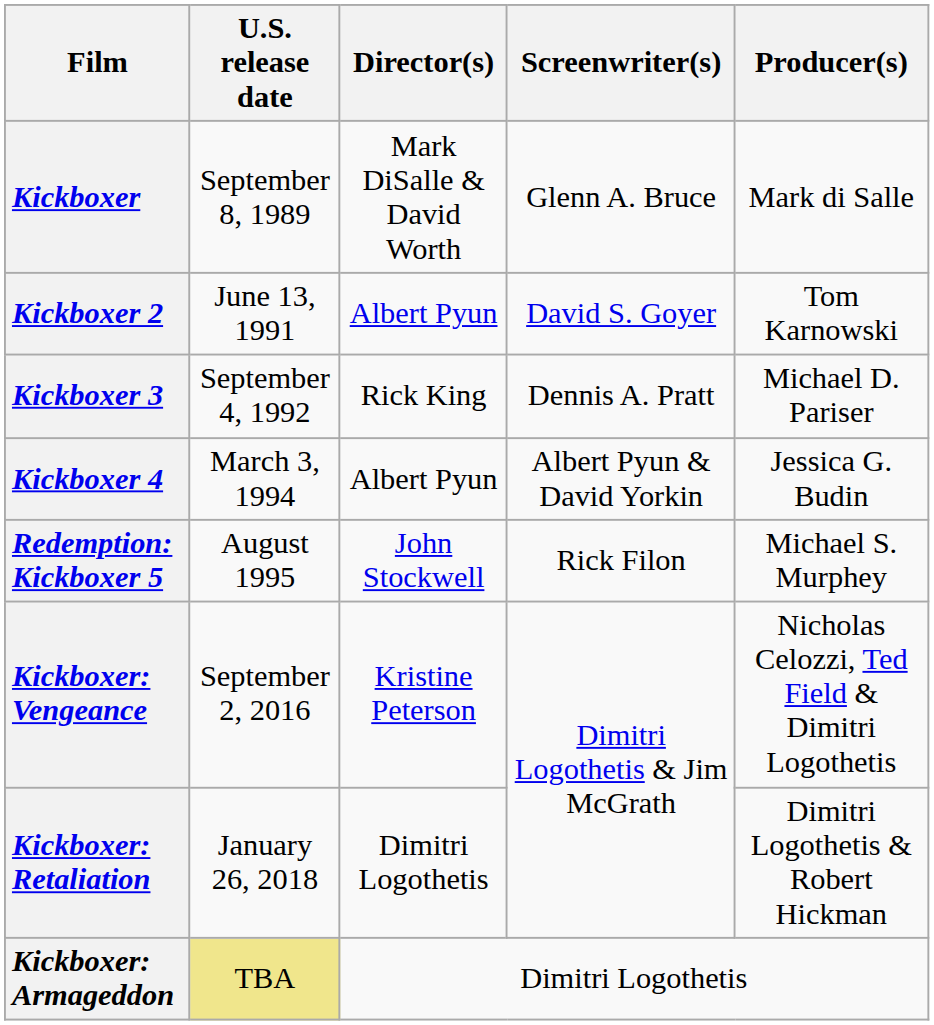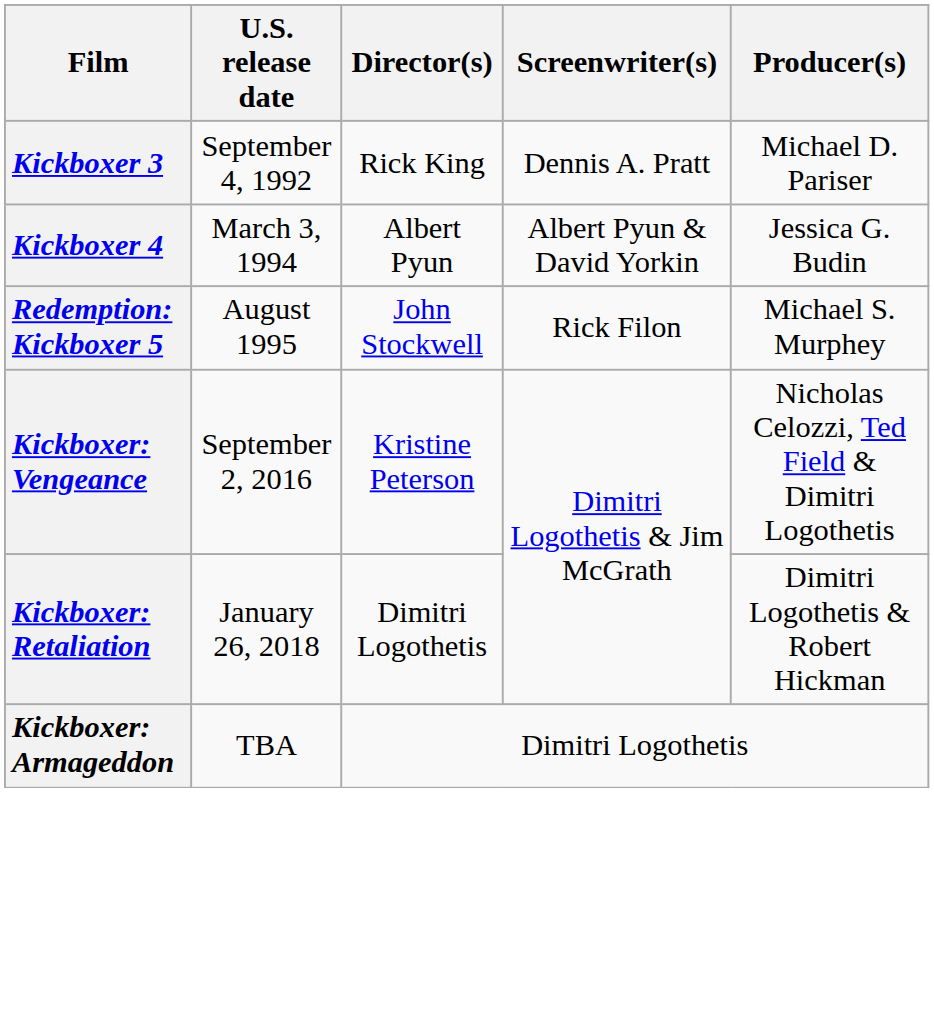 <table class="wikitable plainrowheaders"  style="text-align:center; width:78%;">
 <tr>
 <th scope="col">Film</th>
 <th scope="col">U.S. release date</th>
 <th scope="col">Director(s)</th>
 <th scope="col">Screenwriter(s)</th>
 <th scope="col">Producer(s)</th>
-</tr>
-<tr>
-<th scope="row" style="text-align:left"><em><a href='#'>Kickboxer</a></em></th>
-<td>September 8, 1989</td>
-<td>Mark DiSalle & David Worth</td>
-<td>Glenn A. Bruce</td>
-<td>Mark di Salle</td>
-</tr>
-<tr>
-<th scope="row" style="text-align:left"><em><a href='#'>Kickboxer 2</a></em></th>
-<td>June 13, 1991</td>
-<td><a href='#'>Albert Pyun</a></td>
-<td><a href='#'>David S. Goyer</a></td>
-<td>Tom Karnowski</td>
 </tr>
 <tr>
 <th scope="row" style="text-align:left"><em><a href='#'>Kickboxer 3</a></em></th>
 <td>September 4, 1992</td>
 <td>Rick King</td>
 <td>Dennis A. Pratt</td>
 <td>Michael D. Pariser</td>
 </tr>
 <tr>
 <th scope="row" style="text-align:left"><em><a href='#'>Kickboxer 4</a></em></th>
 <td>March 3, 1994</td>
 <td>Albert Pyun</td>
 <td>Albert Pyun & David Yorkin</td>
 <td>Jessica G. Budin</td>
 </tr>
 <tr>
 <th scope="row" style="text-align:left"><em><a href='#'>Redemption: Kickboxer 5</a></em></th>
 <td>August 1995</td>
 <td><a href='#'>John Stockwell</a></td>
 <td>Rick Filon</td>
 <td>Michael S. Murphey</td>
 </tr>
 <tr>
 <th scope="row" style="text-align:left"><em><a href='#'>Kickboxer: Vengeance</a></em></th>
 <td>September 2, 2016</td>
 <td><a href='#'>Kristine Peterson</a></td>
 <td rowspan="2"><a href='#'>Dimitri Logothetis</a> & Jim McGrath</td>
 <td>Nicholas Celozzi, <a href='#'>Ted Field</a> & Dimitri Logothetis</td>
 </tr>
 <tr>
 <th scope="row" style="text-align:left"><em><a href='#'>Kickboxer: Retaliation</a></em></th>
 <td>January 26, 2018</td>
 <td>Dimitri Logothetis</td>
 <td>Dimitri Logothetis & Robert Hickman</td>
 </tr>
 <tr>
 <th scope="row" style="text-align:left"><em>Kickboxer: Armageddon</em></th>
-<td style="background: khaki;">TBA</td>
+<td>TBA</td>
 <td colspan="3">Dimitri Logothetis</td>
 </tr>
 </table>
